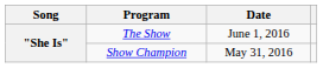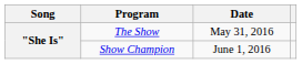 <table class="wikitable plainrowheaders" style="text-align:center">
 <tr>
 <th scope="col" style="width:100px;">Song</th>
 <th scope="col" style="width:150px;">Program</th>
 <th scope="col" style="width:130px;">Date</th>
 <th scope="col"></th>
 </tr>
 <tr>
 <th scope="row" rowspan="2">"She Is"</th>
 <td><em><a href='#'>The Show</a></em></td>
-<td>June 1, 2016</td>
+<td>May 31, 2016</td>
 <td></td>
 </tr>
 <tr>
 <td><em><a href='#'>Show Champion</a></em></td>
-<td>May 31, 2016</td>
+<td>June 1, 2016</td>
 <td></td>
 </tr>
 </table>
